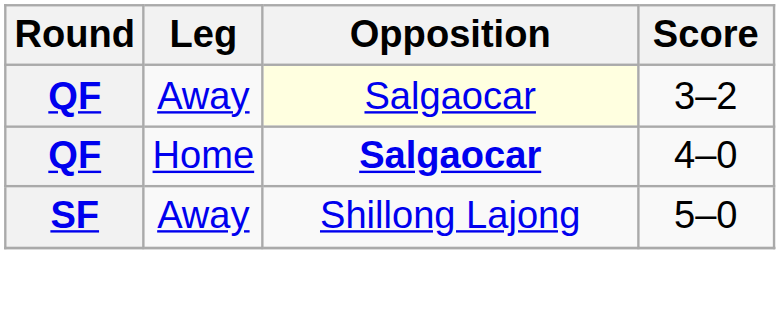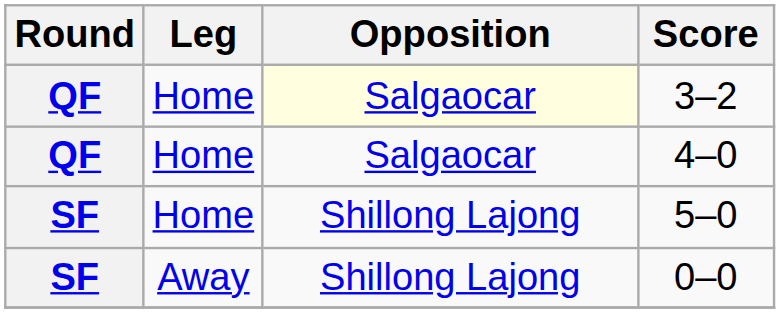 <table class="wikitable plainrowheaders" style="text-align:center;margin-left:1em;float:right">
 <tr>
 <th scope=col width="25">Round</th>
 <th scope=col width="25">Leg</th>
 <th scope=col width="150">Opposition</th>
 <th scope=col width="50">Score</th>
 </tr>
 <tr>
 <th scope=row style="text-align:center"><a href='#'>QF</a></th>
-<td><a href='#'>Away</a></td>
+<td><a href='#'>Home</a></td>
 <td style="background: lightyellow;"><a href='#'>Salgaocar</a></td>
 <td>3–2</td>
 </tr>
 <tr>
 <th scope=row style="text-align:center"><a href='#'>QF</a></th>
 <td><a href='#'>Home</a></td>
-<td><strong><a href='#'>Salgaocar</a></strong></td>
+<td><a href='#'>Salgaocar</a></td>
 <td>4–0</td>
+</tr>
+<tr>
+<th scope=row style="text-align:center"><a href='#'>SF</a></th>
+<td><a href='#'>Home</a></td>
+<td><a href='#'>Shillong Lajong</a></td>
+<td>5–0</td>
 </tr>
 <tr>
 <th scope=row style="text-align:center"><a href='#'>SF</a></th>
 <td><a href='#'>Away</a></td>
 <td><a href='#'>Shillong Lajong</a></td>
-<td>5–0</td>
+<td>0–0</td>
 </tr>
 <tr>
 </tr>
 </table>
